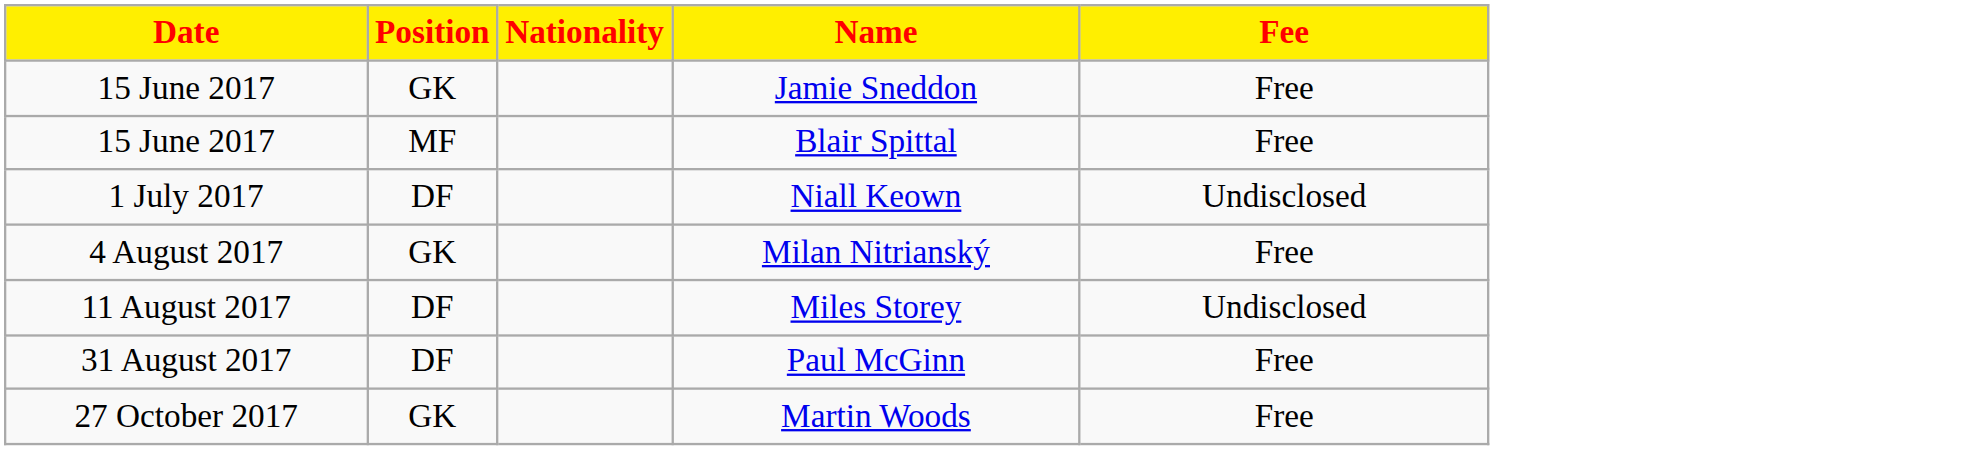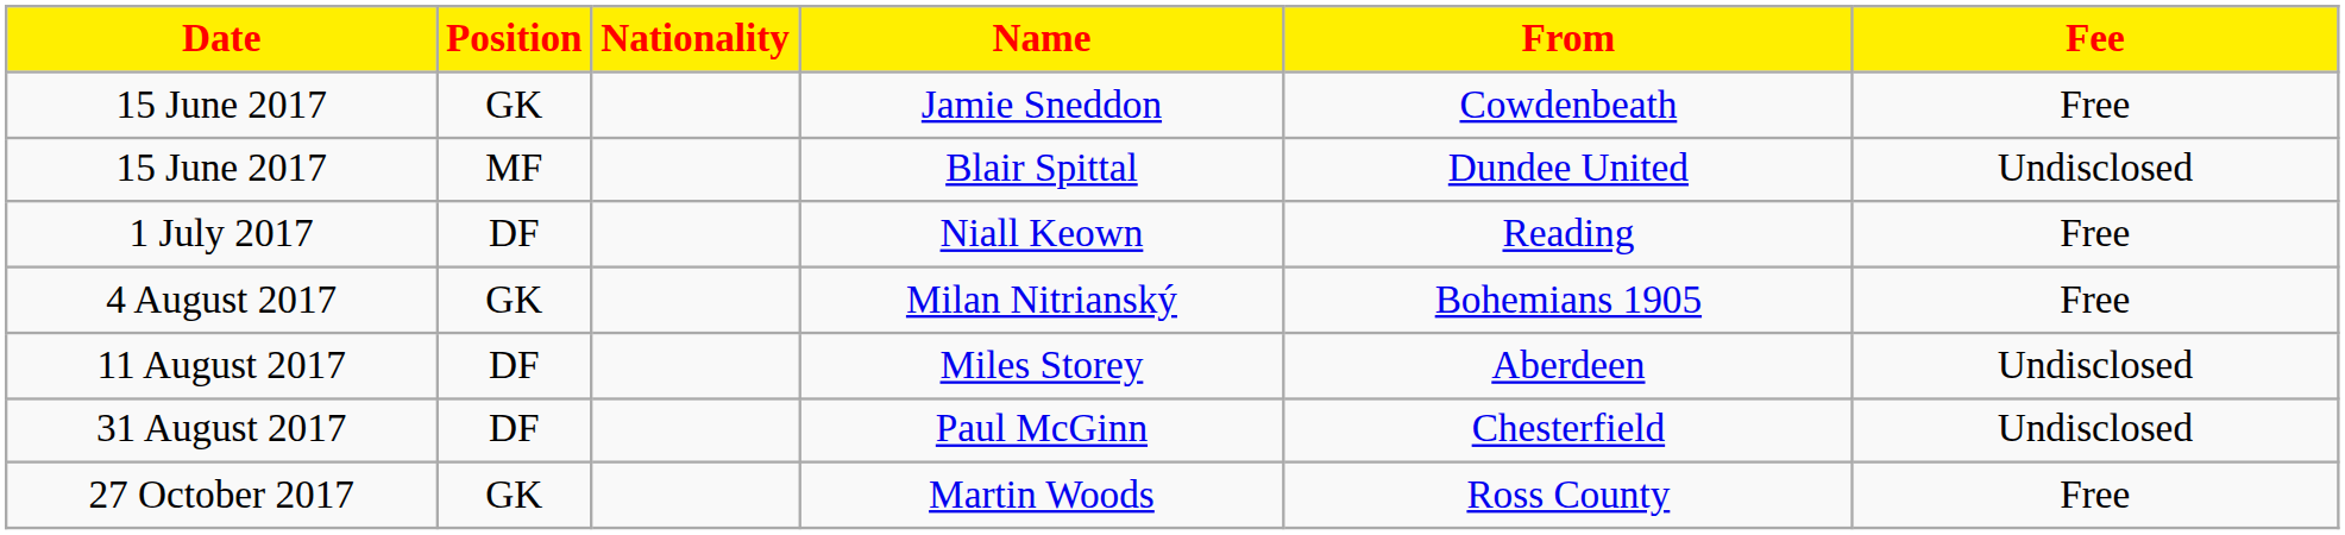 <table class="wikitable"  style="text-align:center; font-size:90%; ">
 <tr>
 <th style="background:#FFEF00; color:red; width:150px;">Date</th>
 <th style="background:#FFEF00; color:red; width:45px;">Position</th>
 <th style="background:#FFEF00; color:red; width:45px;">Nationality</th>
 <th style="background:#FFEF00; color:red; width:170px;">Name</th>
+<th style="background:#FFEF00; color:red; width:200px;">From</th>
 <th style="background:#FFEF00; color:red; width:170px;">Fee</th>
 </tr>
 <tr>
 <td>15 June 2017</td>
 <td>GK</td>
 <td></td>
 <td><a href='#'>Jamie Sneddon</a></td>
+<td><a href='#'>Cowdenbeath</a></td>
 <td>Free</td>
 </tr>
 <tr>
 <td>15 June 2017</td>
 <td>MF</td>
 <td></td>
 <td><a href='#'>Blair Spittal</a></td>
-<td>Free</td>
+<td><a href='#'>Dundee United</a></td>
+<td>Undisclosed</td>
 </tr>
 <tr>
 <td>1 July 2017</td>
 <td>DF</td>
 <td></td>
 <td><a href='#'>Niall Keown</a></td>
-<td>Undisclosed</td>
+<td><a href='#'>Reading</a></td>
+<td>Free</td>
 </tr>
 <tr>
 <td>4 August 2017</td>
 <td>GK</td>
 <td></td>
 <td><a href='#'>Milan Nitrianský</a></td>
+<td><a href='#'>Bohemians 1905</a></td>
 <td>Free</td>
 </tr>
 <tr>
 <td>11 August 2017</td>
 <td>DF</td>
 <td></td>
 <td><a href='#'>Miles Storey</a></td>
+<td><a href='#'>Aberdeen</a></td>
 <td>Undisclosed</td>
 </tr>
 <tr>
 <td>31 August 2017</td>
 <td>DF</td>
 <td></td>
 <td><a href='#'>Paul McGinn</a></td>
-<td>Free</td>
+<td><a href='#'>Chesterfield</a></td>
+<td>Undisclosed</td>
 </tr>
 <tr>
 <td>27 October 2017</td>
 <td>GK</td>
 <td></td>
 <td><a href='#'>Martin Woods</a></td>
+<td><a href='#'>Ross County</a></td>
 <td>Free</td>
 </tr>
 </table>
